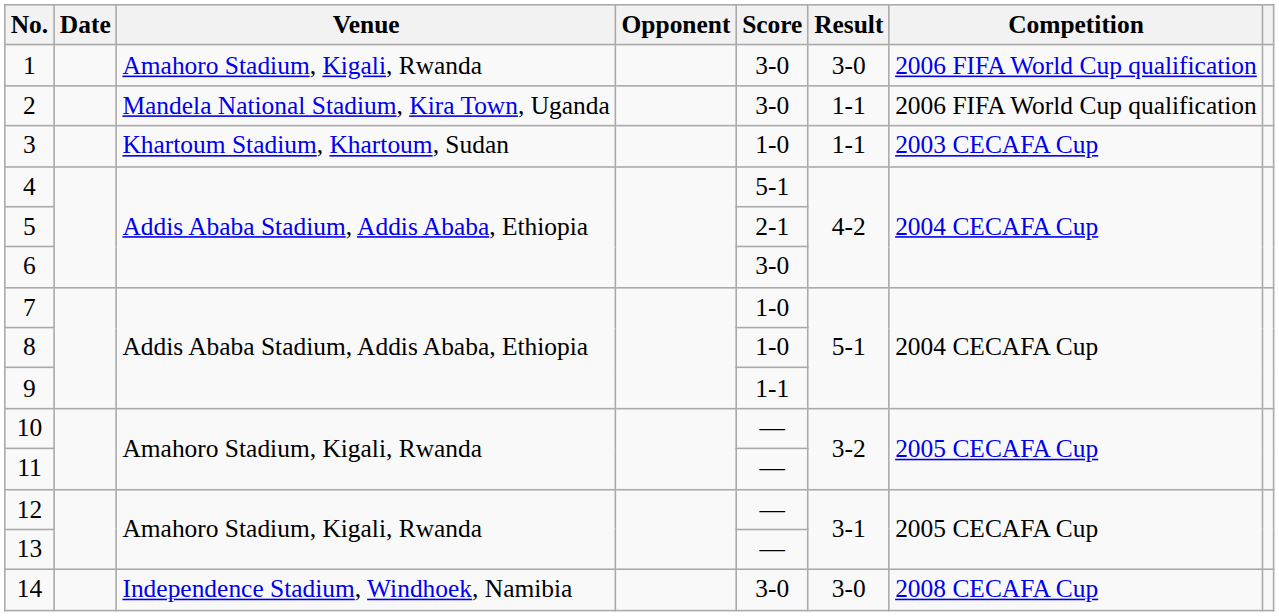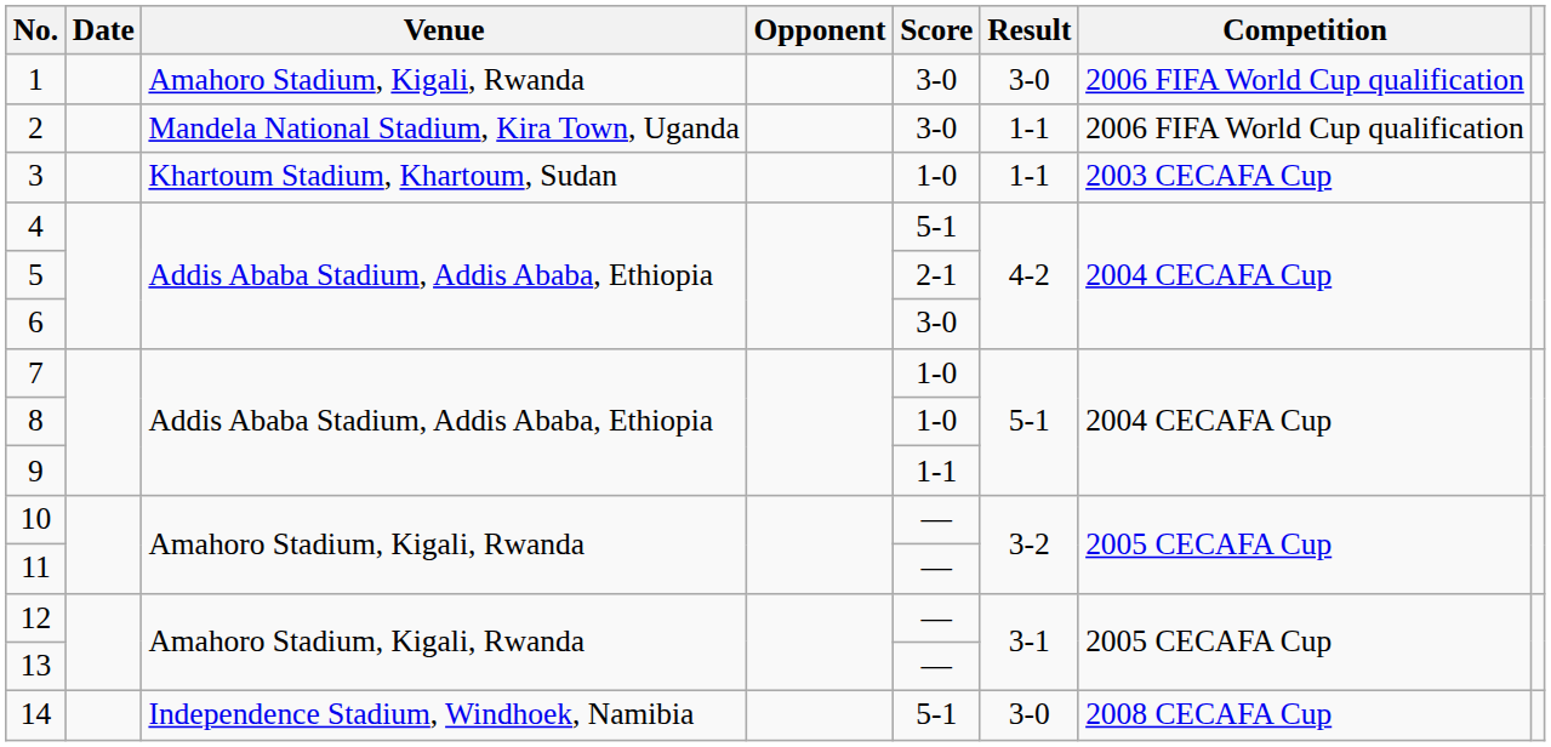 <table class="wikitable sortable">
 <tr>
 <th scope="col">No.</th>
 <th scope="col">Date</th>
 <th scope="col">Venue</th>
 <th scope="col">Opponent</th>
 <th scope="col">Score</th>
 <th scope="col">Result</th>
 <th scope="col">Competition</th>
 <th scope="col" class="unsortable"></th>
 </tr>
 <tr>
 <td style="text-align:center">1</td>
 <td></td>
 <td><a href='#'>Amahoro Stadium</a>, <a href='#'>Kigali</a>, Rwanda</td>
 <td></td>
 <td style="text-align:center">3-0</td>
 <td style="text-align:center">3-0</td>
 <td><a href='#'>2006 FIFA World Cup qualification</a></td>
 <td></td>
 </tr>
 <tr>
 <td style="text-align:center">2</td>
 <td></td>
 <td><a href='#'>Mandela National Stadium</a>, <a href='#'>Kira Town</a>, Uganda</td>
 <td></td>
 <td style="text-align:center">3-0</td>
 <td style="text-align:center">1-1</td>
 <td>2006 FIFA World Cup qualification</td>
 <td></td>
 </tr>
 <tr>
 <td style="text-align:center">3</td>
 <td></td>
 <td><a href='#'>Khartoum Stadium</a>, <a href='#'>Khartoum</a>, Sudan</td>
 <td></td>
 <td style="text-align:center">1-0</td>
 <td style="text-align:center">1-1</td>
 <td><a href='#'>2003 CECAFA Cup</a></td>
 <td></td>
 </tr>
 <tr>
 <td style="text-align:center">4</td>
 <td rowspan="3"></td>
 <td rowspan="3"><a href='#'>Addis Ababa Stadium</a>, <a href='#'>Addis Ababa</a>, Ethiopia</td>
 <td rowspan="3"></td>
 <td style="text-align:center">5-1</td>
 <td rowspan="3" style="text-align:center">4-2</td>
 <td rowspan="3"><a href='#'>2004 CECAFA Cup</a></td>
 <td rowspan="3"></td>
 </tr>
 <tr>
 <td style="text-align:center">5</td>
 <td style="text-align:center">2-1</td>
 </tr>
 <tr>
 <td style="text-align:center">6</td>
 <td style="text-align:center">3-0</td>
 </tr>
 <tr>
 <td style="text-align:center">7</td>
 <td rowspan="3"></td>
 <td rowspan="3">Addis Ababa Stadium, Addis Ababa, Ethiopia</td>
 <td rowspan="3"></td>
 <td style="text-align:center">1-0</td>
 <td rowspan="3" style="text-align:center">5-1</td>
 <td rowspan="3">2004 CECAFA Cup</td>
 <td rowspan="3"></td>
 </tr>
 <tr>
 <td style="text-align:center">8</td>
 <td style="text-align:center">1-0</td>
 </tr>
 <tr>
 <td style="text-align:center">9</td>
 <td style="text-align:center">1-1</td>
 </tr>
 <tr>
 <td style="text-align:center">10</td>
 <td rowspan="2"></td>
 <td rowspan="2">Amahoro Stadium, Kigali, Rwanda</td>
 <td rowspan="2"></td>
 <td style="text-align:center">—</td>
 <td rowspan="2" style="text-align:center">3-2</td>
 <td rowspan="2"><a href='#'>2005 CECAFA Cup</a></td>
 <td rowspan="2"></td>
 </tr>
 <tr>
 <td style="text-align:center">11</td>
 <td style="text-align:center">—</td>
 </tr>
 <tr>
 <td style="text-align:center">12</td>
 <td rowspan="2"></td>
 <td rowspan="2">Amahoro Stadium, Kigali, Rwanda</td>
 <td rowspan="2"></td>
 <td style="text-align:center">—</td>
 <td rowspan="2" style="text-align:center">3-1</td>
 <td rowspan="2">2005 CECAFA Cup</td>
 <td rowspan="2"></td>
 </tr>
 <tr>
 <td style="text-align:center">13</td>
 <td style="text-align:center">—</td>
 </tr>
 <tr>
 <td style="text-align:center">14</td>
 <td></td>
 <td><a href='#'>Independence Stadium</a>, <a href='#'>Windhoek</a>, Namibia</td>
 <td></td>
-<td style="text-align:center">3-0</td>
+<td style="text-align:center">5-1</td>
 <td style="text-align:center">3-0</td>
 <td><a href='#'>2008 CECAFA Cup</a></td>
 <td></td>
 </tr>
 </table>
